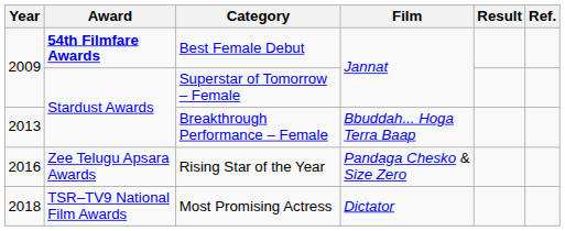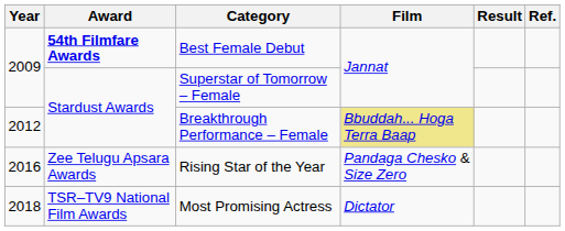 <table class="wikitable">
 <tr>
 <th>Year</th>
 <th>Award</th>
 <th>Category</th>
 <th>Film</th>
 <th>Result</th>
 <th>Ref.</th>
 </tr>
 <tr>
 <td rowspan="2">2009</td>
 <td><strong><a href='#'>54th Filmfare Awards</a></strong></td>
 <td><a href='#'>Best Female Debut</a></td>
 <td rowspan="2"><em><a href='#'>Jannat</a></em></td>
 <td></td>
 <td></td>
 </tr>
 <tr>
 <td rowspan="2"><a href='#'>Stardust Awards</a></td>
 <td><a href='#'>Superstar of Tomorrow – Female</a></td>
 <td></td>
 <td></td>
 </tr>
 <tr>
-<td>2013</td>
+<td>2012</td>
 <td><a href='#'>Breakthrough Performance – Female</a></td>
-<td><em><a href='#'>Bbuddah... Hoga Terra Baap</a></em></td>
+<td style="background: khaki;"><em><a href='#'>Bbuddah... Hoga Terra Baap</a></em></td>
 <td></td>
 <td></td>
 </tr>
 <tr>
 <td>2016</td>
 <td><a href='#'>Zee Telugu Apsara Awards</a></td>
 <td>Rising Star of the Year</td>
 <td><em><a href='#'>Pandaga Chesko</a></em> & <em><a href='#'>Size Zero</a></em></td>
 <td></td>
 <td></td>
 </tr>
 <tr>
 <td>2018</td>
 <td><a href='#'>TSR–TV9 National Film Awards</a></td>
 <td>Most Promising Actress</td>
 <td><em><a href='#'>Dictator</a></em></td>
 <td></td>
 <td></td>
 </tr>
 </table>
